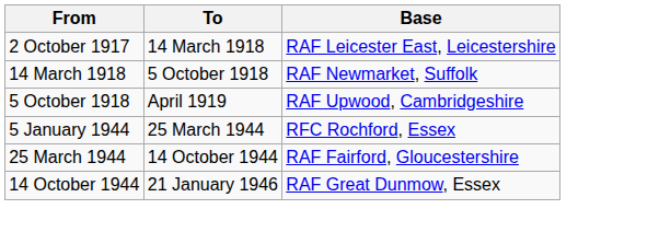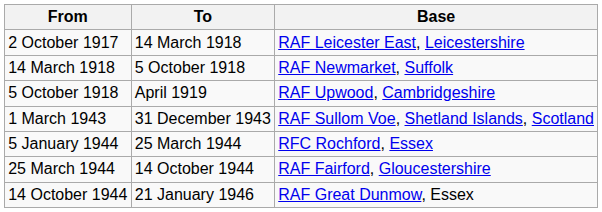 <table class="wikitable">
 <tr>
 <th>From</th>
 <th>To</th>
 <th>Base</th>
 </tr>
 <tr>
 <td>2 October 1917</td>
 <td>14 March 1918</td>
 <td><a href='#'>RAF Leicester East</a>, <a href='#'>Leicestershire</a></td>
 </tr>
 <tr>
 <td>14 March 1918</td>
 <td>5 October 1918</td>
 <td><a href='#'>RAF Newmarket</a>, <a href='#'>Suffolk</a></td>
 </tr>
 <tr>
 <td>5 October 1918</td>
 <td>April 1919</td>
 <td><a href='#'>RAF Upwood</a>, <a href='#'>Cambridgeshire</a></td>
 </tr>
 <tr>
+<td>1 March 1943</td>
+<td>31 December 1943</td>
+<td><a href='#'>RAF Sullom Voe</a>, <a href='#'>Shetland Islands</a>, <a href='#'>Scotland</a></td>
+</tr>
+<tr>
 <td>5 January 1944</td>
 <td>25 March 1944</td>
 <td><a href='#'>RFC Rochford</a>, <a href='#'>Essex</a></td>
 </tr>
 <tr>
 <td>25 March 1944</td>
 <td>14 October 1944</td>
 <td><a href='#'>RAF Fairford</a>, <a href='#'>Gloucestershire</a></td>
 </tr>
 <tr>
 <td>14 October 1944</td>
 <td>21 January 1946</td>
 <td><a href='#'>RAF Great Dunmow</a>, Essex</td>
 </tr>
 </table>
